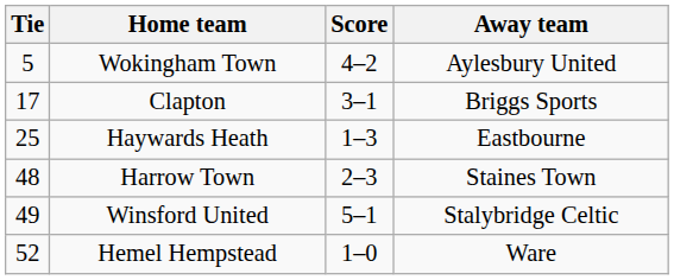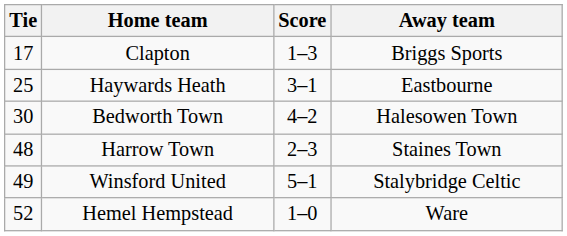 <table class="wikitable" style="text-align:center;">
 <tr>
 <th width=20>Tie</th>
 <th width=175>Home team</th>
 <th width=20>Score</th>
 <th width=175>Away team</th>
 </tr>
 <tr>
-<td>5</td>
-<td>Wokingham Town</td>
-<td>4–2</td>
-<td>Aylesbury United</td>
-</tr>
-<tr>
 <td>17</td>
 <td>Clapton</td>
-<td>3–1</td>
+<td>1–3</td>
 <td>Briggs Sports</td>
 </tr>
 <tr>
 <td>25</td>
 <td>Haywards Heath</td>
-<td>1–3</td>
+<td>3–1</td>
 <td>Eastbourne</td>
+</tr>
+<tr>
+<td>30</td>
+<td>Bedworth Town</td>
+<td>4–2</td>
+<td>Halesowen Town</td>
 </tr>
 <tr>
 <td>48</td>
 <td>Harrow Town</td>
 <td>2–3</td>
 <td>Staines Town</td>
 </tr>
 <tr>
 <td>49</td>
 <td>Winsford United</td>
 <td>5–1</td>
 <td>Stalybridge Celtic</td>
 </tr>
 <tr>
 <td>52</td>
 <td>Hemel Hempstead</td>
 <td>1–0</td>
 <td>Ware</td>
 </tr>
 </table>
